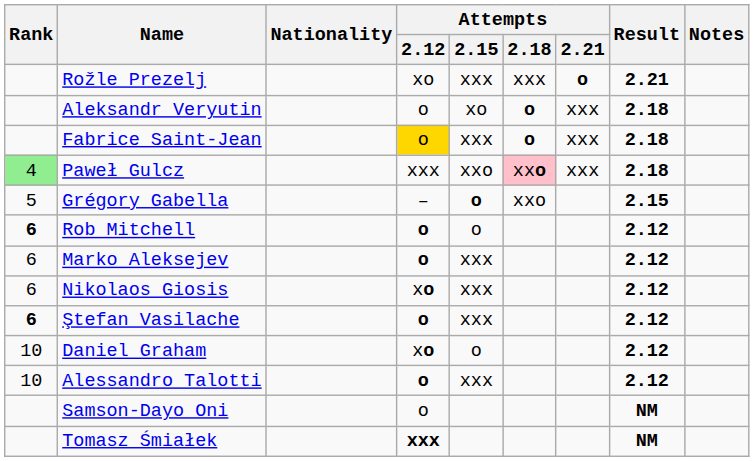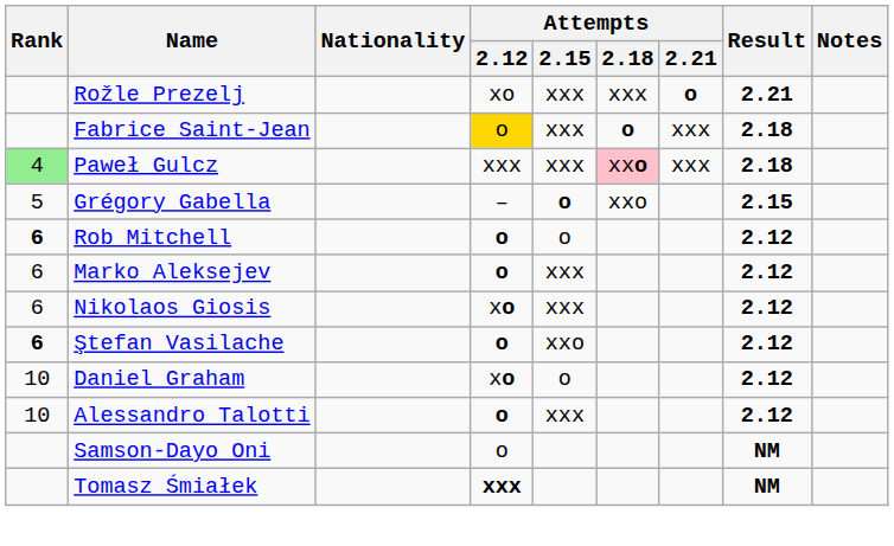 <table class="wikitable sortable" style="text-align:center">
 <tr>
 <th rowspan=2>Rank</th>
 <th rowspan=2>Name</th>
 <th rowspan=2>Nationality</th>
 <th colspan=4>Attempts</th>
 <th rowspan=2>Result</th>
 <th rowspan=2>Notes</th>
 </tr>
 <tr>
 <th>2.12</th>
 <th>2.15</th>
 <th>2.18</th>
 <th>2.21</th>
 </tr>
 <tr>
 <td></td>
 <td align=left><a href='#'>Rožle Prezelj</a></td>
 <td align=left></td>
 <td>xo</td>
 <td>xxx</td>
 <td>xxx</td>
 <td><strong>o</strong></td>
 <td><strong>2.21</strong></td>
 <td></td>
 </tr>
 <tr>
 <td></td>
-<td align=left><a href='#'>Aleksandr Veryutin</a></td>
-<td align=left></td>
-<td>o</td>
-<td>xo</td>
-<td><strong>o</strong></td>
-<td>xxx</td>
-<td><strong>2.18</strong></td>
-<td></td>
-</tr>
-<tr>
-<td></td>
 <td align=left><a href='#'>Fabrice Saint-Jean</a></td>
 <td align=left></td>
 <td style="background: gold;">o</td>
 <td>xxx</td>
 <td><strong>o</strong></td>
 <td>xxx</td>
 <td><strong>2.18</strong></td>
 <td></td>
 </tr>
 <tr>
 <td style="background: lightgreen;">4</td>
 <td align=left><a href='#'>Paweł Gulcz</a></td>
 <td align=left></td>
 <td>xxx</td>
-<td>xxo</td>
+<td>xxx</td>
 <td style="background: pink;">xx<strong>o</strong></td>
 <td>xxx</td>
 <td><strong>2.18</strong></td>
 <td></td>
 </tr>
 <tr>
 <td>5</td>
 <td align=left><a href='#'>Grégory Gabella</a></td>
 <td align=left></td>
 <td>–</td>
 <td><strong>o</strong></td>
 <td>xxo</td>
 <td></td>
 <td><strong>2.15</strong></td>
 <td></td>
 </tr>
 <tr>
 <td><strong>6</strong></td>
 <td align=left><a href='#'>Rob Mitchell</a></td>
 <td align=left></td>
 <td><strong>o</strong></td>
 <td>o</td>
 <td></td>
 <td></td>
 <td><strong>2.12</strong></td>
 <td></td>
 </tr>
 <tr>
 <td>6</td>
 <td align=left><a href='#'>Marko Aleksejev</a></td>
 <td align=left></td>
 <td><strong>o</strong></td>
 <td>xxx</td>
 <td></td>
 <td></td>
 <td><strong>2.12</strong></td>
 <td></td>
 </tr>
 <tr>
 <td>6</td>
 <td align=left><a href='#'>Nikolaos Giosis</a></td>
 <td align=left></td>
 <td>x<strong>o</strong></td>
 <td>xxx</td>
 <td></td>
 <td></td>
 <td><strong>2.12</strong></td>
 <td></td>
 </tr>
 <tr>
 <td><strong>6</strong></td>
 <td align=left><a href='#'>Ştefan Vasilache</a></td>
 <td align=left></td>
 <td><strong>o</strong></td>
-<td>xxx</td>
+<td>xxo</td>
 <td></td>
 <td></td>
 <td><strong>2.12</strong></td>
 <td></td>
 </tr>
 <tr>
 <td>10</td>
 <td align=left><a href='#'>Daniel Graham</a></td>
 <td align=left></td>
 <td>x<strong>o</strong></td>
 <td>o</td>
 <td></td>
 <td></td>
 <td><strong>2.12</strong></td>
 <td></td>
 </tr>
 <tr>
 <td>10</td>
 <td align=left><a href='#'>Alessandro Talotti</a></td>
 <td align=left></td>
 <td><strong>o</strong></td>
 <td>xxx</td>
 <td></td>
 <td></td>
 <td><strong>2.12</strong></td>
 <td></td>
 </tr>
 <tr>
 <td></td>
 <td align=left><a href='#'>Samson-Dayo Oni</a></td>
 <td align=left></td>
 <td>o</td>
 <td></td>
 <td></td>
 <td></td>
 <td><strong>NM</strong></td>
 <td></td>
 </tr>
 <tr>
 <td></td>
 <td align=left><a href='#'>Tomasz Śmiałek</a></td>
 <td align=left></td>
 <td><strong>xxx</strong></td>
 <td></td>
 <td></td>
 <td></td>
 <td><strong>NM</strong></td>
 <td></td>
 </tr>
 </table>
